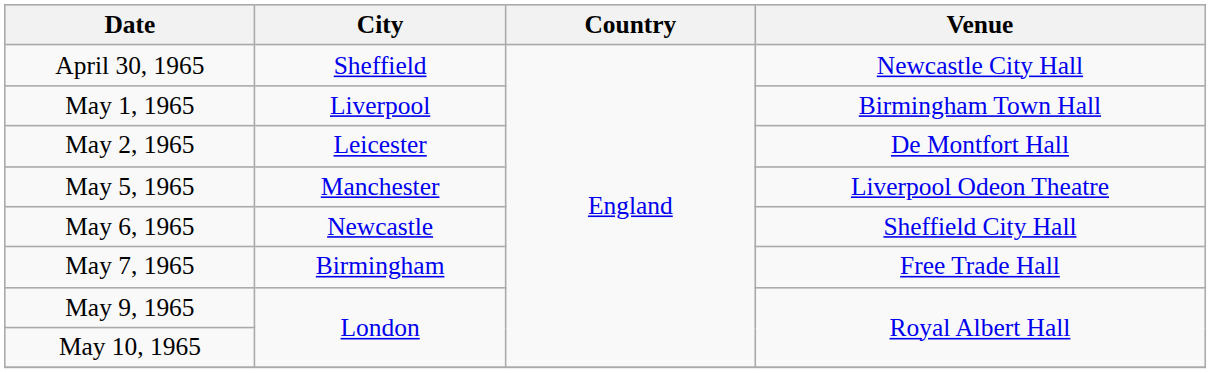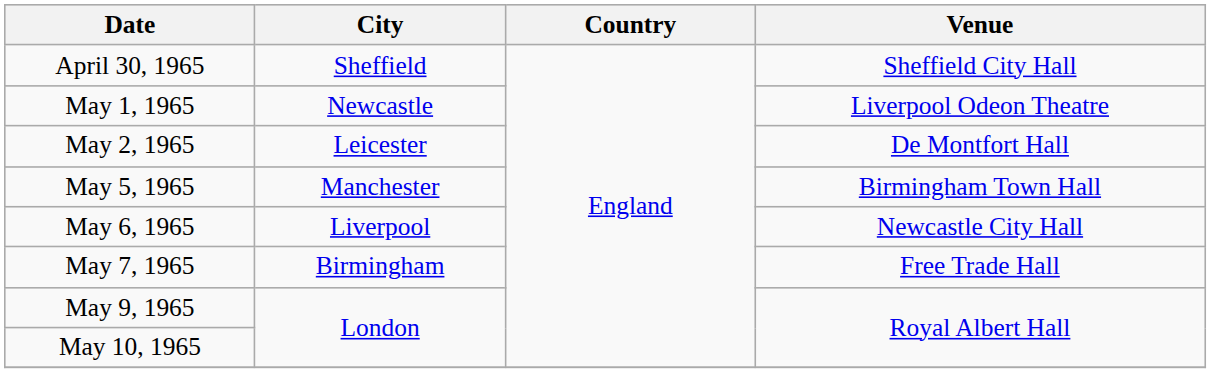 <table class="wikitable" style="text-align:center;">
 <tr>
 <th width="150">Date</th>
 <th width="150">City</th>
 <th width="150">Country</th>
 <th width="275">Venue</th>
 </tr>
 <tr>
 <td>April 30, 1965</td>
 <td><a href='#'>Sheffield</a></td>
 <td rowspan="8"><a href='#'>England</a></td>
-<td><a href='#'>Newcastle City Hall</a></td>
+<td><a href='#'>Sheffield City Hall</a></td>
 </tr>
 <tr>
 <td>May 1, 1965</td>
-<td><a href='#'>Liverpool</a></td>
-<td><a href='#'>Birmingham Town Hall</a></td>
+<td><a href='#'>Newcastle</a></td>
+<td><a href='#'>Liverpool Odeon Theatre</a></td>
 </tr>
 <tr>
 <td>May 2, 1965</td>
 <td><a href='#'>Leicester</a></td>
 <td><a href='#'>De Montfort Hall</a></td>
 </tr>
 <tr>
 <td>May 5, 1965</td>
 <td><a href='#'>Manchester</a></td>
-<td><a href='#'>Liverpool Odeon Theatre</a></td>
+<td><a href='#'>Birmingham Town Hall</a></td>
 </tr>
 <tr>
 <td>May 6, 1965</td>
-<td><a href='#'>Newcastle</a></td>
-<td><a href='#'>Sheffield City Hall</a></td>
+<td><a href='#'>Liverpool</a></td>
+<td><a href='#'>Newcastle City Hall</a></td>
 </tr>
 <tr>
 <td>May 7, 1965</td>
 <td><a href='#'>Birmingham</a></td>
 <td><a href='#'>Free Trade Hall</a></td>
 </tr>
 <tr>
 <td>May 9, 1965</td>
 <td rowspan="2"><a href='#'>London</a></td>
 <td rowspan="2"><a href='#'>Royal Albert Hall</a></td>
 </tr>
 <tr>
 <td>May 10, 1965</td>
 </tr>
 <tr>
 </tr>
 </table>
